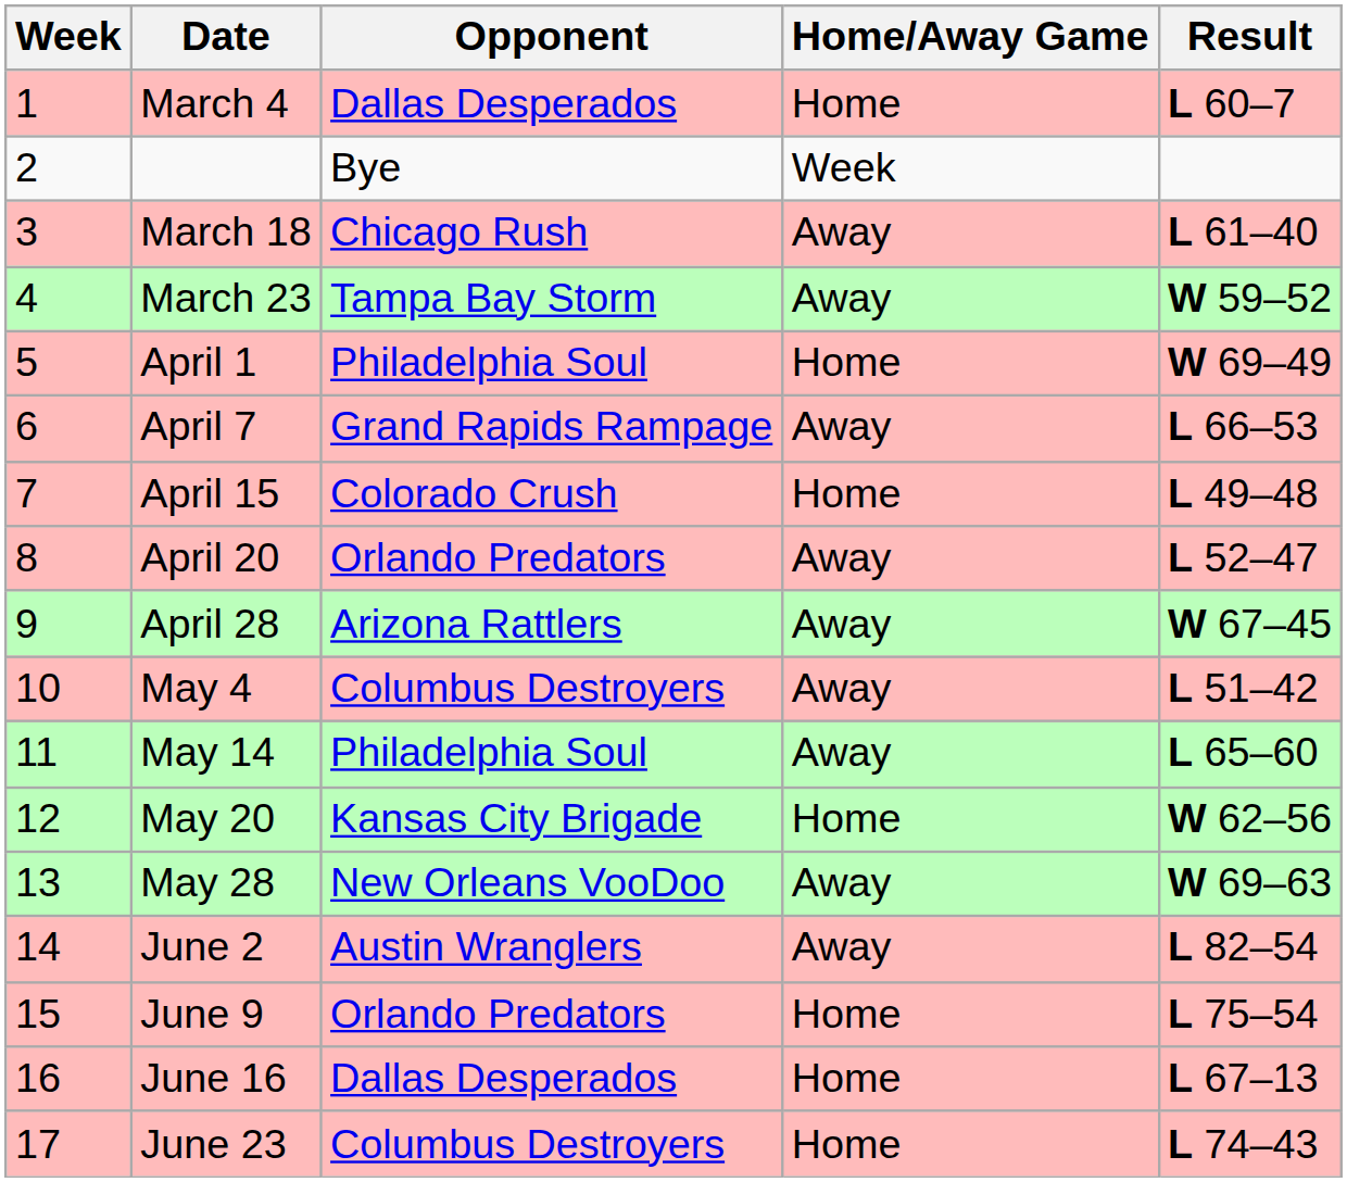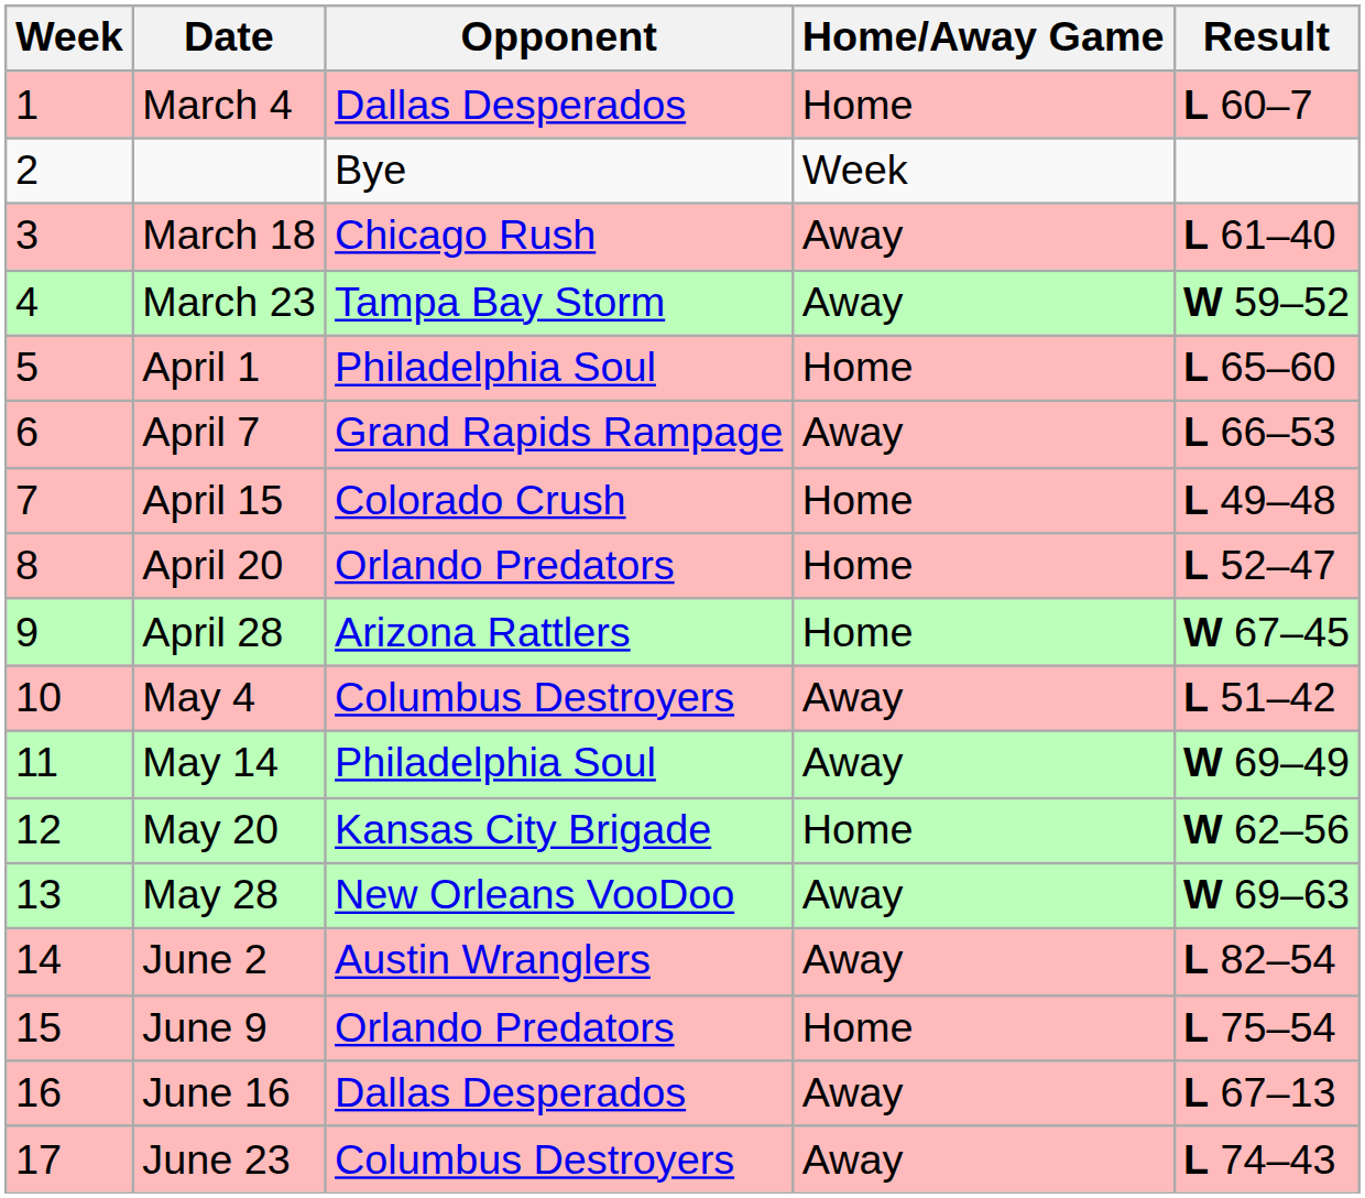 <table class="wikitable">
 <tr>
 <th>Week</th>
 <th>Date</th>
 <th>Opponent</th>
 <th>Home/Away Game</th>
 <th>Result</th>
 </tr>
 <tr bgcolor="ffbbbb">
 <td>1</td>
 <td>March 4</td>
 <td><a href='#'>Dallas Desperados</a></td>
 <td>Home</td>
 <td><strong>L</strong> 60–7</td>
 </tr>
 <tr>
 <td>2</td>
 <td></td>
 <td>Bye</td>
 <td>Week</td>
 </tr>
 <tr bgcolor="ffbbbb">
 <td>3</td>
 <td>March 18</td>
 <td><a href='#'>Chicago Rush</a></td>
 <td>Away</td>
 <td><strong>L</strong> 61–40</td>
 </tr>
 <tr bgcolor="bbffbb">
 <td>4</td>
 <td>March 23</td>
 <td><a href='#'>Tampa Bay Storm</a></td>
 <td>Away</td>
 <td><strong>W</strong> 59–52</td>
 </tr>
 <tr bgcolor="ffbbbb">
 <td>5</td>
 <td>April 1</td>
 <td><a href='#'>Philadelphia Soul</a></td>
 <td>Home</td>
-<td><strong>W</strong> 69–49</td>
+<td><strong>L</strong> 65–60</td>
 </tr>
 <tr bgcolor="ffbbbb">
 <td>6</td>
 <td>April 7</td>
 <td><a href='#'>Grand Rapids Rampage</a></td>
 <td>Away</td>
 <td><strong>L</strong> 66–53</td>
 </tr>
 <tr bgcolor="ffbbbb">
 <td>7</td>
 <td>April 15</td>
 <td><a href='#'>Colorado Crush</a></td>
 <td>Home</td>
 <td><strong>L</strong> 49–48</td>
 </tr>
 <tr bgcolor="ffbbbb">
 <td>8</td>
 <td>April 20</td>
 <td><a href='#'>Orlando Predators</a></td>
-<td>Away</td>
+<td>Home</td>
 <td><strong>L</strong> 52–47</td>
 </tr>
 <tr bgcolor="bbffbb">
 <td>9</td>
 <td>April 28</td>
 <td><a href='#'>Arizona Rattlers</a></td>
-<td>Away</td>
+<td>Home</td>
 <td><strong>W</strong> 67–45</td>
 </tr>
 <tr bgcolor="ffbbbb">
 <td>10</td>
 <td>May 4</td>
 <td><a href='#'>Columbus Destroyers</a></td>
 <td>Away</td>
 <td><strong>L</strong> 51–42</td>
 </tr>
 <tr bgcolor="bbffbb">
 <td>11</td>
 <td>May 14</td>
 <td><a href='#'>Philadelphia Soul</a></td>
 <td>Away</td>
-<td><strong>L</strong> 65–60</td>
+<td><strong>W</strong> 69–49</td>
 </tr>
 <tr bgcolor="bbffbb">
 <td>12</td>
 <td>May 20</td>
 <td><a href='#'>Kansas City Brigade</a></td>
 <td>Home</td>
 <td><strong>W</strong> 62–56</td>
 </tr>
 <tr bgcolor="bbffbb">
 <td>13</td>
 <td>May 28</td>
 <td><a href='#'>New Orleans VooDoo</a></td>
 <td>Away</td>
 <td><strong>W</strong> 69–63</td>
 </tr>
 <tr bgcolor="ffbbbb">
 <td>14</td>
 <td>June 2</td>
 <td><a href='#'>Austin Wranglers</a></td>
 <td>Away</td>
 <td><strong>L</strong> 82–54</td>
 </tr>
 <tr bgcolor="ffbbbb">
 <td>15</td>
 <td>June 9</td>
 <td><a href='#'>Orlando Predators</a></td>
 <td>Home</td>
 <td><strong>L</strong> 75–54</td>
 </tr>
 <tr bgcolor="ffbbbb">
 <td>16</td>
 <td>June 16</td>
 <td><a href='#'>Dallas Desperados</a></td>
-<td>Home</td>
+<td>Away</td>
 <td><strong>L</strong> 67–13</td>
 </tr>
 <tr bgcolor="ffbbbb">
 <td>17</td>
 <td>June 23</td>
 <td><a href='#'>Columbus Destroyers</a></td>
-<td>Home</td>
+<td>Away</td>
 <td><strong>L</strong> 74–43</td>
 </tr>
 </table>
